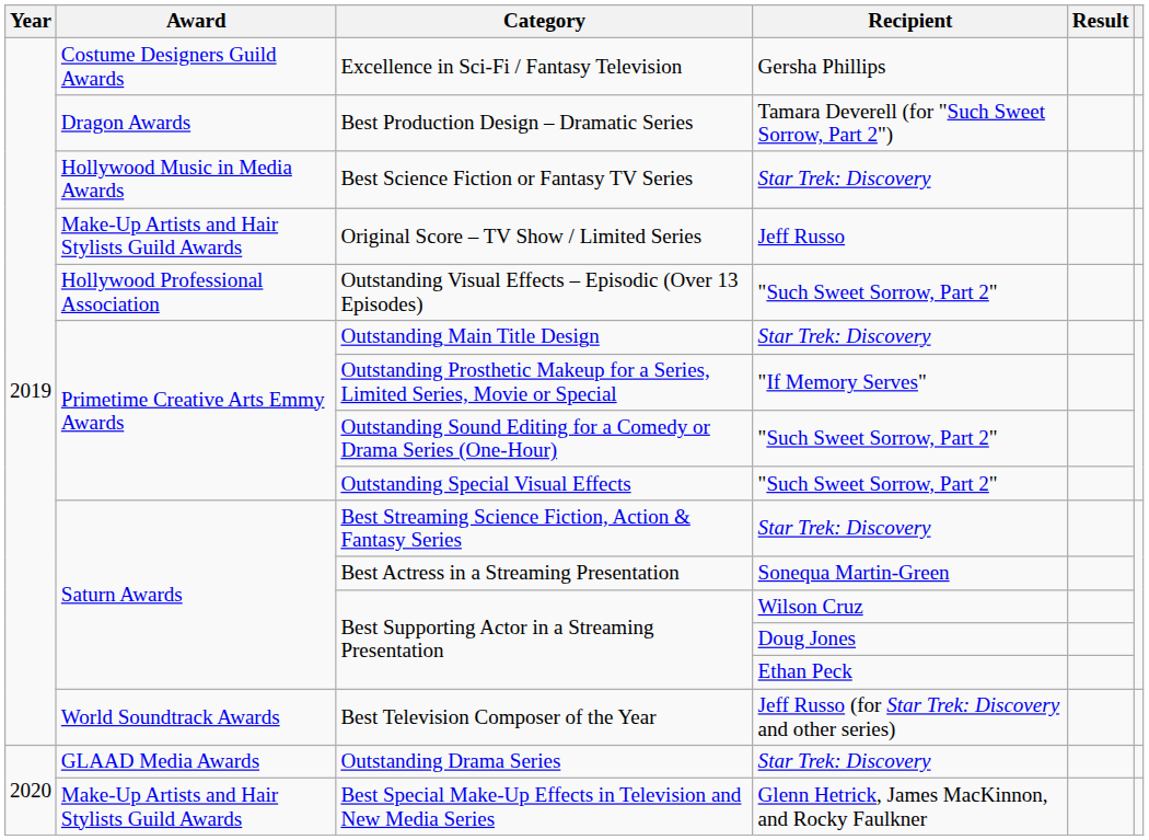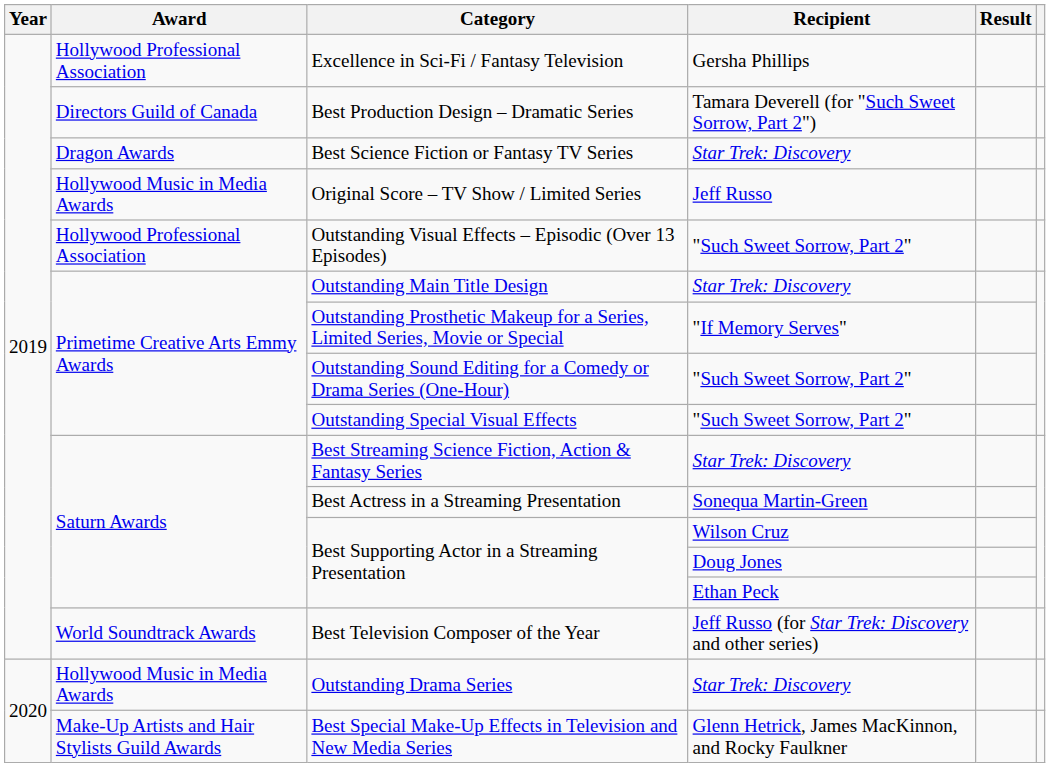 <table class="wikitable sortable" style="width: 99%;">
 <tr>
 <th>Year</th>
 <th>Award</th>
 <th>Category</th>
 <th>Recipient</th>
 <th>Result</th>
 <th scope="col" class="unsortable"></th>
 </tr>
 <tr>
 <td rowspan="15">2019</td>
-<td><a href='#'>Costume Designers Guild Awards</a></td>
+<td><a href='#'>Hollywood Professional Association</a></td>
 <td>Excellence in Sci-Fi / Fantasy Television</td>
 <td>Gersha Phillips</td>
 <td></td>
 <td style="text-align:center;"></td>
 </tr>
 <tr>
-<td><a href='#'>Dragon Awards</a></td>
+<td><a href='#'>Directors Guild of Canada</a></td>
 <td>Best Production Design – Dramatic Series</td>
 <td>Tamara Deverell (for "<a href='#'>Such Sweet Sorrow, Part 2</a>")</td>
 <td></td>
 <td style="text-align:center;"></td>
 </tr>
 <tr>
-<td><a href='#'>Hollywood Music in Media Awards</a></td>
+<td><a href='#'>Dragon Awards</a></td>
 <td>Best Science Fiction or Fantasy TV Series</td>
 <td><em><a href='#'>Star Trek: Discovery</a></em></td>
 <td></td>
 <td style="text-align:center;"></td>
 </tr>
 <tr>
-<td><a href='#'>Make-Up Artists and Hair Stylists Guild Awards</a></td>
+<td><a href='#'>Hollywood Music in Media Awards</a></td>
 <td>Original Score – TV Show / Limited Series</td>
 <td><a href='#'>Jeff Russo</a></td>
 <td></td>
 <td style="text-align:center;"></td>
 </tr>
 <tr>
 <td><a href='#'>Hollywood Professional Association</a></td>
 <td>Outstanding Visual Effects – Episodic (Over 13 Episodes)</td>
 <td>"<a href='#'>Such Sweet Sorrow, Part 2</a>"</td>
 <td></td>
 <td style="text-align:center;"></td>
 </tr>
 <tr>
 <td rowspan="4"><a href='#'>Primetime Creative Arts Emmy Awards</a></td>
 <td><a href='#'>Outstanding Main Title Design</a></td>
 <td><em><a href='#'>Star Trek: Discovery</a></em></td>
 <td></td>
 <td rowspan="4" style="text-align:center;"></td>
 </tr>
 <tr>
 <td><a href='#'>Outstanding Prosthetic Makeup for a Series, Limited Series, Movie or Special</a></td>
 <td>"<a href='#'>If Memory Serves</a>"</td>
 <td></td>
 </tr>
 <tr>
 <td><a href='#'>Outstanding Sound Editing for a Comedy or Drama Series (One-Hour)</a></td>
 <td>"<a href='#'>Such Sweet Sorrow, Part 2</a>"</td>
 <td></td>
 </tr>
 <tr>
 <td><a href='#'>Outstanding Special Visual Effects</a></td>
 <td>"<a href='#'>Such Sweet Sorrow, Part 2</a>"</td>
 <td></td>
 </tr>
 <tr>
 <td rowspan="5"><a href='#'>Saturn Awards</a></td>
 <td><a href='#'>Best Streaming Science Fiction, Action & Fantasy Series</a></td>
 <td><em><a href='#'>Star Trek: Discovery</a></em></td>
 <td></td>
 <td rowspan="5" style="text-align:center;"></td>
 </tr>
 <tr>
 <td>Best Actress in a Streaming Presentation</td>
 <td><a href='#'>Sonequa Martin-Green</a></td>
 <td></td>
 </tr>
 <tr>
 <td rowspan="3">Best Supporting Actor in a Streaming Presentation</td>
 <td><a href='#'>Wilson Cruz</a></td>
 <td></td>
 </tr>
 <tr>
 <td><a href='#'>Doug Jones</a></td>
 <td></td>
 </tr>
 <tr>
 <td><a href='#'>Ethan Peck</a></td>
 <td></td>
 </tr>
 <tr>
 <td><a href='#'>World Soundtrack Awards</a></td>
 <td>Best Television Composer of the Year</td>
 <td><a href='#'>Jeff Russo</a> (for <em><a href='#'>Star Trek: Discovery</a></em> and other series)</td>
 <td></td>
 <td style="text-align:center;"></td>
 </tr>
 <tr>
 <td rowspan="2">2020</td>
-<td><a href='#'>GLAAD Media Awards</a></td>
+<td><a href='#'>Hollywood Music in Media Awards</a></td>
 <td><a href='#'>Outstanding Drama Series</a></td>
 <td><em><a href='#'>Star Trek: Discovery</a></em></td>
 <td></td>
 <td style="text-align:center;"></td>
 </tr>
 <tr>
 <td><a href='#'>Make-Up Artists and Hair Stylists Guild Awards</a></td>
 <td><a href='#'>Best Special Make-Up Effects in Television and New Media Series</a></td>
 <td><a href='#'>Glenn Hetrick</a>, James MacKinnon, and Rocky Faulkner</td>
 <td></td>
 <td style="text-align:center"></td>
 </tr>
 </table>
